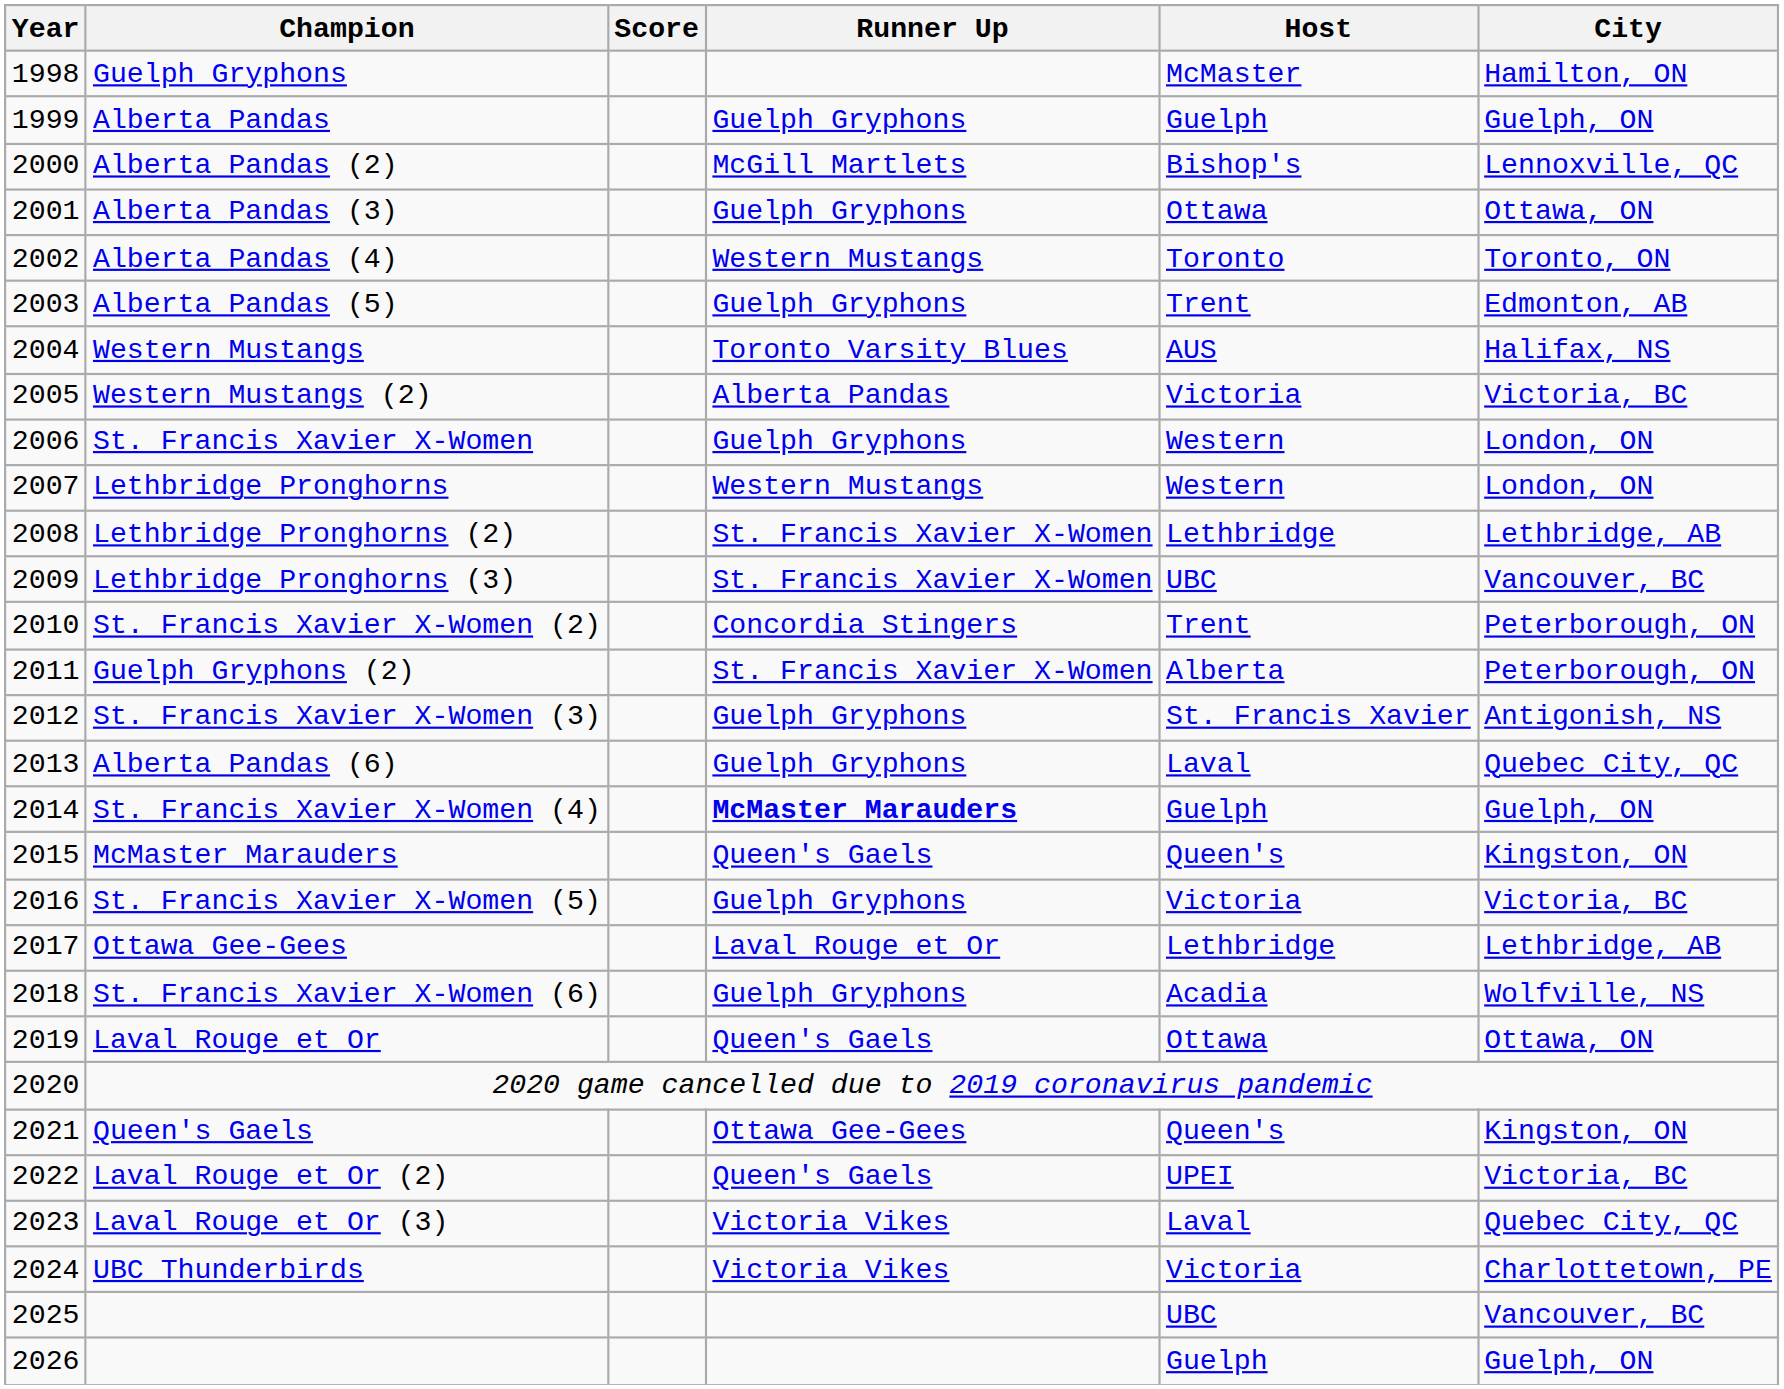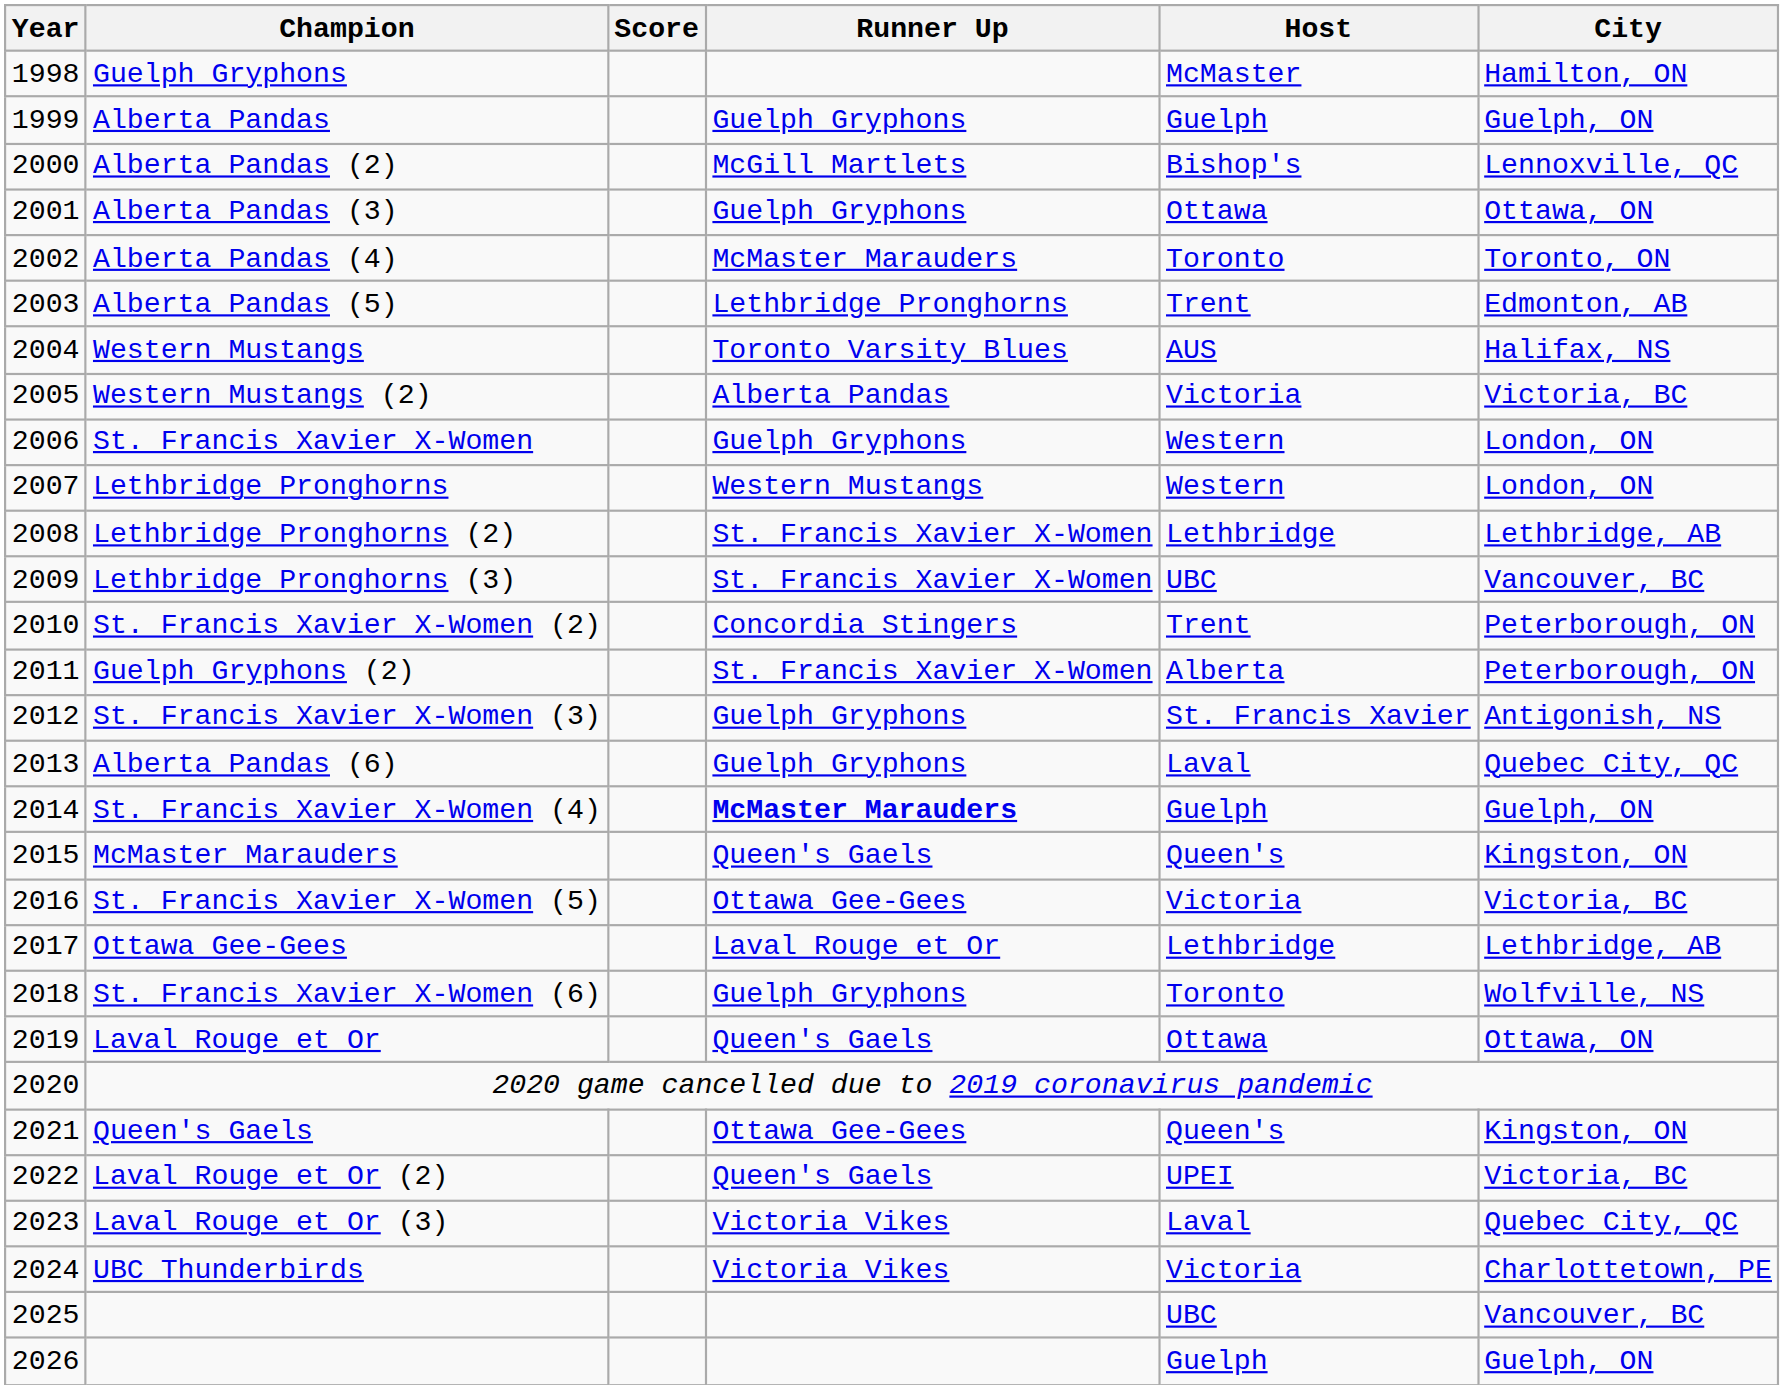 <table class="wikitable sortable">
 <tr>
 <th>Year</th>
 <th>Champion</th>
 <th>Score</th>
 <th>Runner Up</th>
 <th>Host</th>
 <th>City</th>
 </tr>
 <tr>
 <td>1998</td>
 <td><a href='#'>Guelph Gryphons</a></td>
 <td></td>
 <td></td>
 <td><a href='#'>McMaster</a></td>
 <td><a href='#'>Hamilton, ON</a></td>
 </tr>
 <tr>
 <td>1999</td>
 <td><a href='#'>Alberta Pandas</a></td>
 <td align=center></td>
 <td><a href='#'>Guelph Gryphons</a></td>
 <td><a href='#'>Guelph</a></td>
 <td><a href='#'>Guelph, ON</a></td>
 </tr>
 <tr>
 <td>2000</td>
 <td><a href='#'>Alberta Pandas</a> (2)</td>
 <td align=center></td>
 <td><a href='#'>McGill Martlets</a></td>
 <td><a href='#'>Bishop's</a></td>
 <td><a href='#'>Lennoxville, QC</a></td>
 </tr>
 <tr>
 <td>2001</td>
 <td><a href='#'>Alberta Pandas</a> (3)</td>
 <td align=center></td>
 <td><a href='#'>Guelph Gryphons</a></td>
 <td><a href='#'>Ottawa</a></td>
 <td><a href='#'>Ottawa, ON</a></td>
 </tr>
 <tr>
 <td>2002</td>
 <td><a href='#'>Alberta Pandas</a> (4)</td>
 <td align=center></td>
-<td><a href='#'>Western Mustangs</a></td>
+<td><a href='#'>McMaster Marauders</a></td>
 <td><a href='#'>Toronto</a></td>
 <td><a href='#'>Toronto, ON</a></td>
 </tr>
 <tr>
 <td>2003</td>
 <td><a href='#'>Alberta Pandas</a> (5)</td>
 <td align=center></td>
-<td><a href='#'>Guelph Gryphons</a></td>
+<td><a href='#'>Lethbridge Pronghorns</a></td>
 <td><a href='#'>Trent</a></td>
 <td><a href='#'>Edmonton, AB</a></td>
 </tr>
 <tr>
 <td>2004</td>
 <td><a href='#'>Western Mustangs</a></td>
 <td align=center></td>
 <td><a href='#'>Toronto Varsity Blues</a></td>
 <td><a href='#'>AUS</a></td>
 <td><a href='#'>Halifax, NS</a></td>
 </tr>
 <tr>
 <td>2005</td>
 <td><a href='#'>Western Mustangs</a> (2)</td>
 <td align=center></td>
 <td><a href='#'>Alberta Pandas</a></td>
 <td><a href='#'>Victoria</a></td>
 <td><a href='#'>Victoria, BC</a></td>
 </tr>
 <tr>
 <td>2006</td>
 <td><a href='#'>St. Francis Xavier X-Women</a></td>
 <td align=center></td>
 <td><a href='#'>Guelph Gryphons</a></td>
 <td><a href='#'>Western</a></td>
 <td><a href='#'>London, ON</a></td>
 </tr>
 <tr>
 <td>2007</td>
 <td><a href='#'>Lethbridge Pronghorns</a></td>
 <td align=center></td>
 <td><a href='#'>Western Mustangs</a></td>
 <td><a href='#'>Western</a></td>
 <td><a href='#'>London, ON</a></td>
 </tr>
 <tr>
 <td>2008</td>
 <td><a href='#'>Lethbridge Pronghorns</a> (2)</td>
 <td align=center></td>
 <td><a href='#'>St. Francis Xavier X-Women</a></td>
 <td><a href='#'>Lethbridge</a></td>
 <td><a href='#'>Lethbridge, AB</a></td>
 </tr>
 <tr>
 <td>2009</td>
 <td><a href='#'>Lethbridge Pronghorns</a> (3)</td>
 <td align=center></td>
 <td><a href='#'>St. Francis Xavier X-Women</a></td>
 <td><a href='#'>UBC</a></td>
 <td><a href='#'>Vancouver, BC</a></td>
 </tr>
 <tr>
 <td>2010</td>
 <td><a href='#'>St. Francis Xavier X-Women</a> (2)</td>
 <td align=center></td>
 <td><a href='#'>Concordia Stingers</a></td>
 <td><a href='#'>Trent</a></td>
 <td><a href='#'>Peterborough, ON</a></td>
 </tr>
 <tr>
 <td>2011</td>
 <td><a href='#'>Guelph Gryphons</a> (2)</td>
 <td align=center></td>
 <td><a href='#'>St. Francis Xavier X-Women</a></td>
 <td><a href='#'>Alberta</a></td>
 <td><a href='#'>Peterborough, ON</a></td>
 </tr>
 <tr>
 <td>2012</td>
 <td><a href='#'>St. Francis Xavier X-Women</a> (3)</td>
 <td align=center></td>
 <td><a href='#'>Guelph Gryphons</a></td>
 <td><a href='#'>St. Francis Xavier</a></td>
 <td><a href='#'>Antigonish, NS</a></td>
 </tr>
 <tr>
 <td>2013</td>
 <td><a href='#'>Alberta Pandas</a> (6)</td>
 <td align=center></td>
 <td><a href='#'>Guelph Gryphons</a></td>
 <td><a href='#'>Laval</a></td>
 <td><a href='#'>Quebec City, QC</a></td>
 </tr>
 <tr>
 <td>2014</td>
 <td><a href='#'>St. Francis Xavier X-Women</a> (4)</td>
 <td align=center></td>
 <td><strong><a href='#'>McMaster Marauders</a></strong></td>
 <td><a href='#'>Guelph</a></td>
 <td><a href='#'>Guelph, ON</a></td>
 </tr>
 <tr>
 <td>2015</td>
 <td><a href='#'>McMaster Marauders</a></td>
 <td align=center></td>
 <td><a href='#'>Queen's Gaels</a></td>
 <td><a href='#'>Queen's</a></td>
 <td><a href='#'>Kingston, ON</a></td>
 </tr>
 <tr>
 <td>2016</td>
 <td><a href='#'>St. Francis Xavier X-Women</a> (5)</td>
 <td align=center></td>
-<td><a href='#'>Guelph Gryphons</a></td>
+<td><a href='#'>Ottawa Gee-Gees</a></td>
 <td><a href='#'>Victoria</a></td>
 <td><a href='#'>Victoria, BC</a></td>
 </tr>
 <tr>
 <td>2017</td>
 <td><a href='#'>Ottawa Gee-Gees</a></td>
 <td align=center></td>
 <td><a href='#'>Laval Rouge et Or</a></td>
 <td><a href='#'>Lethbridge</a></td>
 <td><a href='#'>Lethbridge, AB</a></td>
 </tr>
 <tr>
 <td>2018</td>
 <td><a href='#'>St. Francis Xavier X-Women</a> (6)</td>
 <td align=center></td>
 <td><a href='#'>Guelph Gryphons</a></td>
-<td><a href='#'>Acadia</a></td>
+<td><a href='#'>Toronto</a></td>
 <td><a href='#'>Wolfville, NS</a></td>
 </tr>
 <tr>
 <td>2019</td>
 <td><a href='#'>Laval Rouge et Or</a></td>
 <td align=center></td>
 <td><a href='#'>Queen's Gaels</a></td>
 <td><a href='#'>Ottawa</a></td>
 <td><a href='#'>Ottawa, ON</a></td>
 </tr>
 <tr>
 <td>2020</td>
 <td colspan="9" align="center"><em>2020 game cancelled due to <a href='#'>2019 coronavirus pandemic</a></em></td>
 </tr>
 <tr>
 <td>2021</td>
 <td><a href='#'>Queen's Gaels</a></td>
 <td align=center></td>
 <td><a href='#'>Ottawa Gee-Gees</a></td>
 <td><a href='#'>Queen's</a></td>
 <td><a href='#'>Kingston, ON</a></td>
 </tr>
 <tr>
 <td>2022</td>
 <td><a href='#'>Laval Rouge et Or</a> (2)</td>
 <td align=center></td>
 <td><a href='#'>Queen's Gaels</a></td>
 <td><a href='#'>UPEI</a></td>
 <td><a href='#'>Victoria, BC</a></td>
 </tr>
 <tr>
 <td>2023</td>
 <td><a href='#'>Laval Rouge et Or</a> (3)</td>
 <td align=center></td>
 <td><a href='#'>Victoria Vikes</a></td>
 <td><a href='#'>Laval</a></td>
 <td><a href='#'>Quebec City, QC</a></td>
 </tr>
 <tr>
 <td>2024</td>
 <td><a href='#'>UBC Thunderbirds</a></td>
 <td align=center></td>
 <td><a href='#'>Victoria Vikes</a></td>
 <td><a href='#'>Victoria</a></td>
 <td><a href='#'>Charlottetown, PE</a></td>
 </tr>
 <tr>
 <td>2025</td>
 <td></td>
 <td></td>
 <td></td>
 <td><a href='#'>UBC</a></td>
 <td><a href='#'>Vancouver, BC</a></td>
 </tr>
 <tr>
 <td>2026</td>
 <td></td>
 <td></td>
 <td></td>
 <td><a href='#'>Guelph</a></td>
 <td><a href='#'>Guelph, ON</a></td>
 </tr>
 </table>
